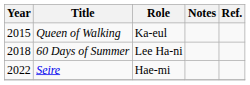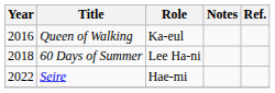 <table class="wikitable">
 <tr>
 <th width=10>Year</th>
 <th>Title</th>
 <th>Role</th>
 <th>Notes</th>
 <th>Ref.</th>
 </tr>
 <tr>
-<td>2015</td>
+<td>2016</td>
 <td><em>Queen of Walking</em></td>
 <td>Ka-eul</td>
 <td></td>
 <td></td>
 </tr>
 <tr>
 <td>2018</td>
 <td><em>60 Days of Summer</em></td>
 <td>Lee Ha-ni</td>
 <td></td>
 <td></td>
 </tr>
 <tr>
 <td>2022</td>
 <td><em><a href='#'>Seire</a></em></td>
 <td>Hae-mi</td>
 <td></td>
 <td></td>
 </tr>
 <tr>
 </tr>
 </table>
